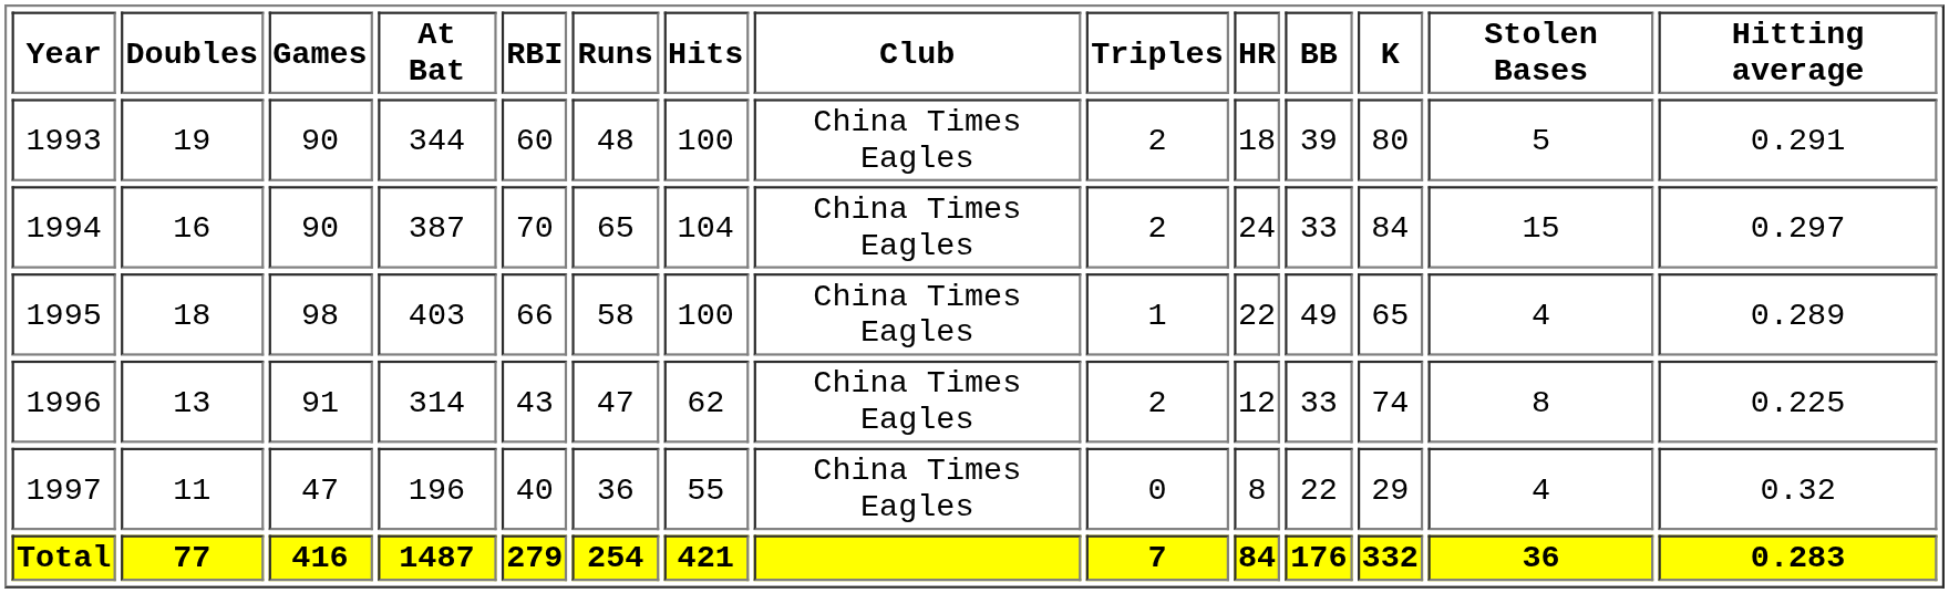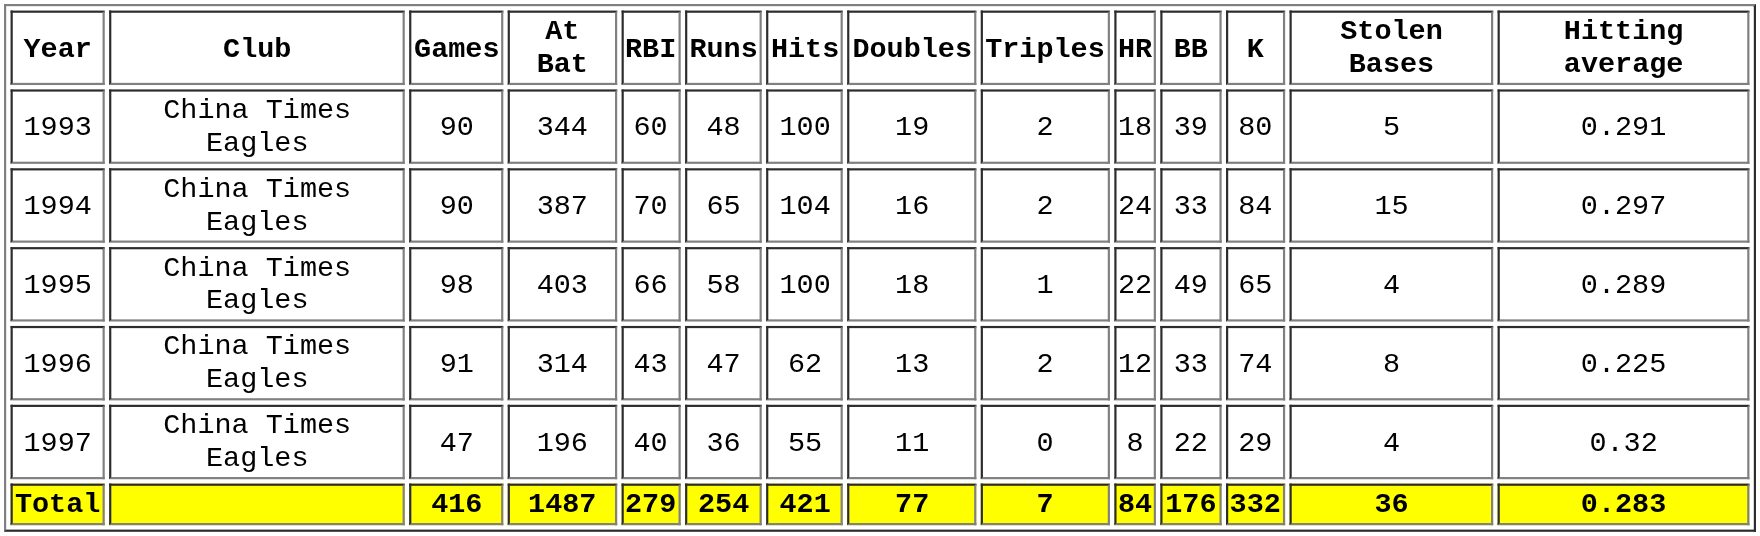 <table border=1 width="800px">
 <tr align=middle>
 <th>Year</th>
-<th>Doubles</th>
+<th>Club</th>
 <th>Games</th>
 <th>At Bat</th>
 <th>RBI</th>
 <th>Runs</th>
 <th>Hits</th>
-<th>Club</th>
+<th>Doubles</th>
 <th>Triples</th>
 <th>HR</th>
 <th>BB</th>
 <th>K</th>
 <th>Stolen Bases</th>
 <th>Hitting average</th>
 </tr>
 <tr align="center">
 <td>1993</td>
-<td>19</td>
+<td>China Times Eagles</td>
 <td>90</td>
 <td>344</td>
 <td>60</td>
 <td>48</td>
 <td>100</td>
-<td>China Times Eagles</td>
+<td>19</td>
 <td>2</td>
 <td>18</td>
 <td>39</td>
 <td>80</td>
 <td>5</td>
 <td>0.291</td>
 </tr>
 <tr align="center">
 <td>1994</td>
-<td>16</td>
+<td>China Times Eagles</td>
 <td>90</td>
 <td>387</td>
 <td>70</td>
 <td>65</td>
 <td>104</td>
-<td>China Times Eagles</td>
+<td>16</td>
 <td>2</td>
 <td>24</td>
 <td>33</td>
 <td>84</td>
 <td>15</td>
 <td>0.297</td>
 </tr>
 <tr align="center">
 <td>1995</td>
-<td>18</td>
+<td>China Times Eagles</td>
 <td>98</td>
 <td>403</td>
 <td>66</td>
 <td>58</td>
 <td>100</td>
-<td>China Times Eagles</td>
+<td>18</td>
 <td>1</td>
 <td>22</td>
 <td>49</td>
 <td>65</td>
 <td>4</td>
 <td>0.289</td>
 </tr>
 <tr align="center">
 <td>1996</td>
-<td>13</td>
+<td>China Times Eagles</td>
 <td>91</td>
 <td>314</td>
 <td>43</td>
 <td>47</td>
 <td>62</td>
-<td>China Times Eagles</td>
+<td>13</td>
 <td>2</td>
 <td>12</td>
 <td>33</td>
 <td>74</td>
 <td>8</td>
 <td>0.225</td>
 </tr>
 <tr align="center">
 <td>1997</td>
-<td>11</td>
+<td>China Times Eagles</td>
 <td>47</td>
 <td>196</td>
 <td>40</td>
 <td>36</td>
 <td>55</td>
-<td>China Times Eagles</td>
+<td>11</td>
 <td>0</td>
 <td>8</td>
 <td>22</td>
 <td>29</td>
 <td>4</td>
 <td>0.32</td>
 </tr>
 <tr align=middle style="color:black; background-color:yellow">
 <th>Total</th>
-<th>77</th>
+<th></th>
 <th>416</th>
 <th>1487</th>
 <th>279</th>
 <th>254</th>
 <th>421</th>
-<th></th>
+<th>77</th>
 <th>7</th>
 <th>84</th>
 <th>176</th>
 <th>332</th>
 <th>36</th>
 <th>0.283</th>
 </tr>
 </table>
